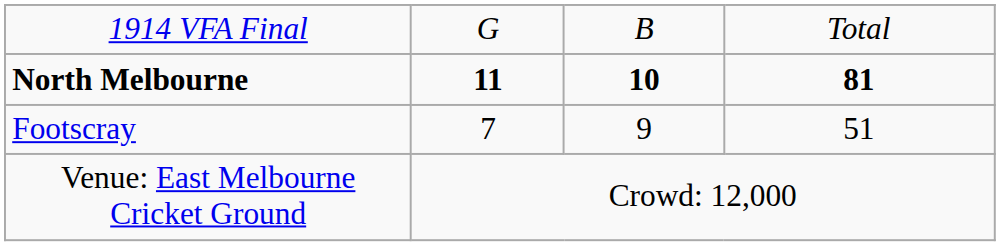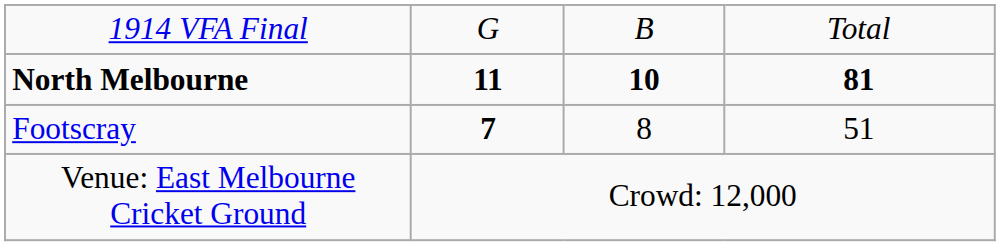 <table class="wikitable" style="text-align:center; width:40%">
 <tr>
 <td width=200><em><a href='#'>1914 VFA Final</a></em></td>
 <td><em>G</em></td>
 <td><em>B</em></td>
 <td><em>Total</em></td>
 </tr>
 <tr>
 <td style="text-align:left"><strong>North Melbourne</strong></td>
 <td><strong>11</strong></td>
 <td><strong>10</strong></td>
 <td><strong>81</strong></td>
 </tr>
 <tr>
 <td style="text-align:left"><a href='#'>Footscray</a></td>
-<td>7</td>
-<td>9</td>
+<td><strong>7</strong></td>
+<td>8</td>
 <td>51</td>
 </tr>
 <tr>
 <td>Venue: <a href='#'>East Melbourne Cricket Ground</a></td>
 <td colspan=3>Crowd: 12,000</td>
 </tr>
 </table>
